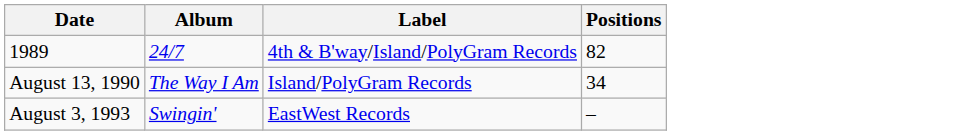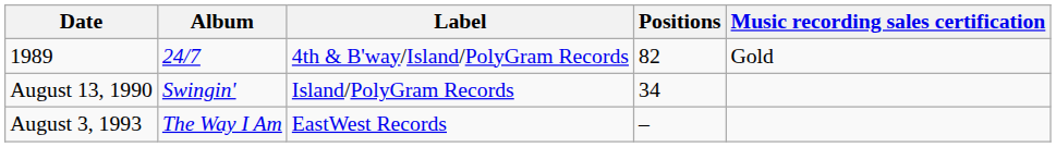 <table class="wikitable">
 <tr>
 <th>Date</th>
 <th>Album</th>
 <th>Label</th>
 <th>Positions </th>
+<th><a href='#'>Music recording sales certification</a></th>
 </tr>
 <tr>
 <td>1989</td>
 <td><em><a href='#'>24/7</a></em></td>
 <td><a href='#'>4th & B'way</a>/<a href='#'>Island</a>/<a href='#'>PolyGram Records</a></td>
 <td>82</td>
+<td>Gold</td>
 </tr>
 <tr>
 <td>August 13, 1990</td>
-<td><em><a href='#'>The Way I Am</a></em></td>
+<td><em><a href='#'>Swingin'</a></em></td>
 <td><a href='#'>Island</a>/<a href='#'>PolyGram Records</a></td>
 <td>34</td>
+<td></td>
 </tr>
 <tr>
 <td>August 3, 1993</td>
-<td><em><a href='#'>Swingin'</a></em></td>
+<td><em><a href='#'>The Way I Am</a></em></td>
 <td><a href='#'>EastWest Records</a></td>
 <td>–</td>
+<td></td>
 </tr>
 </table>
